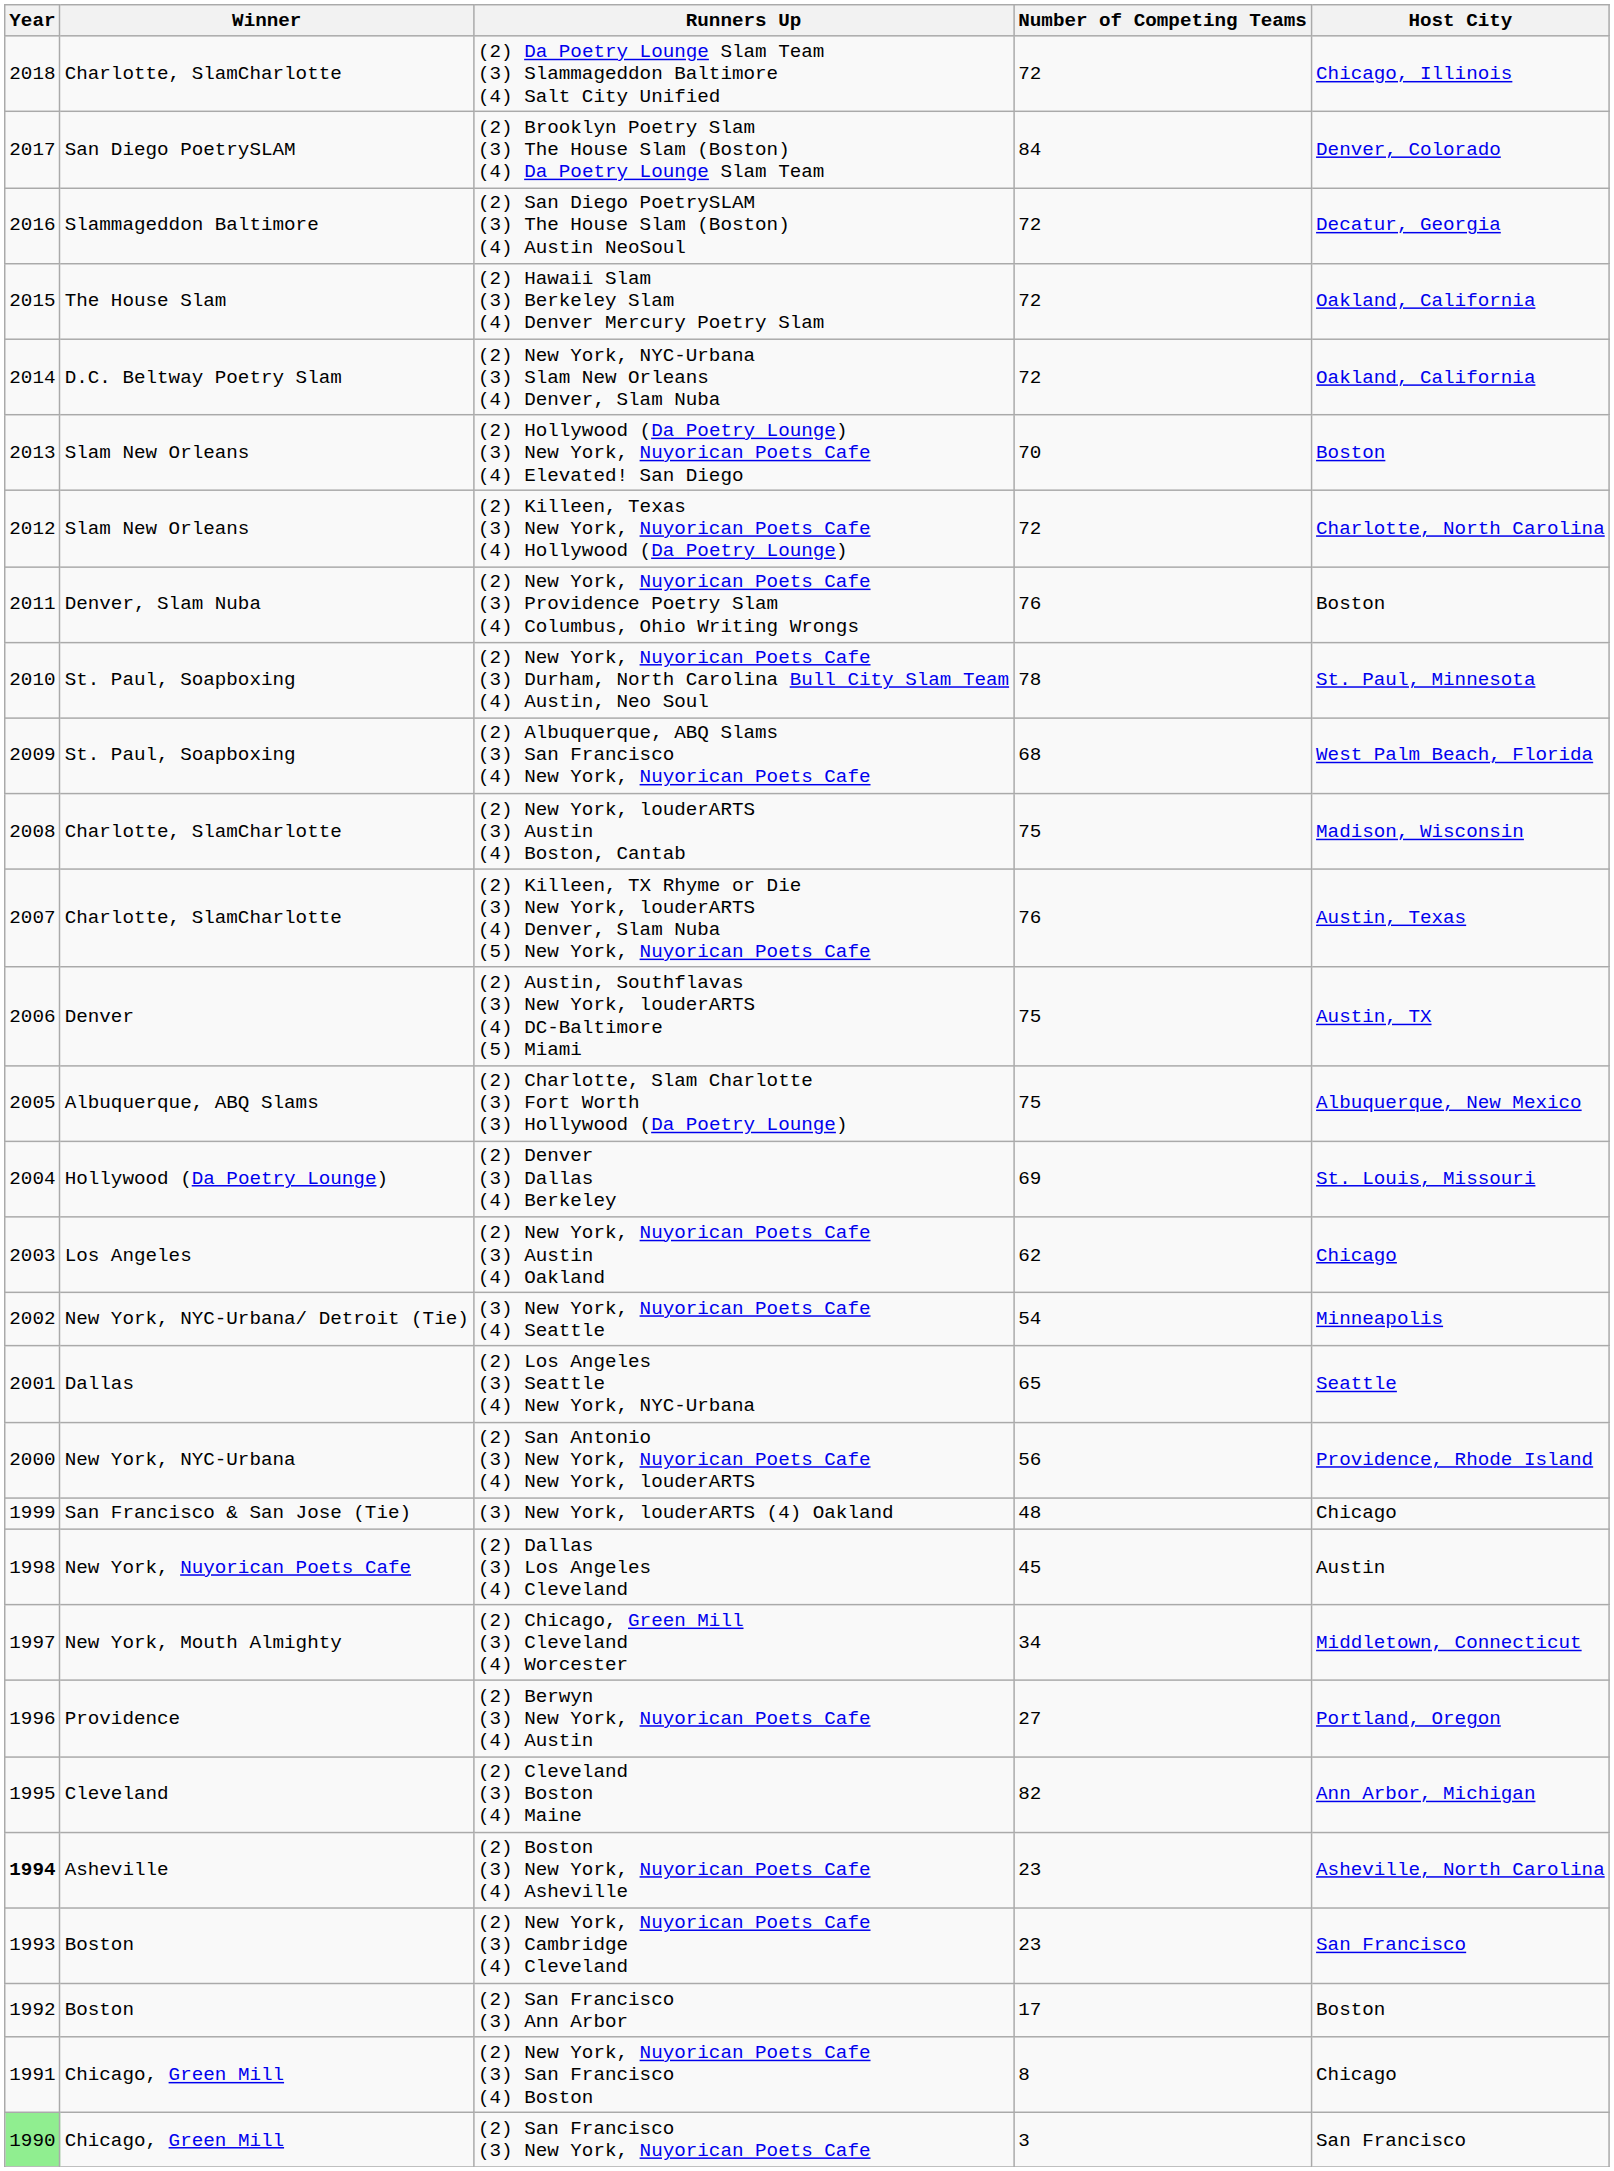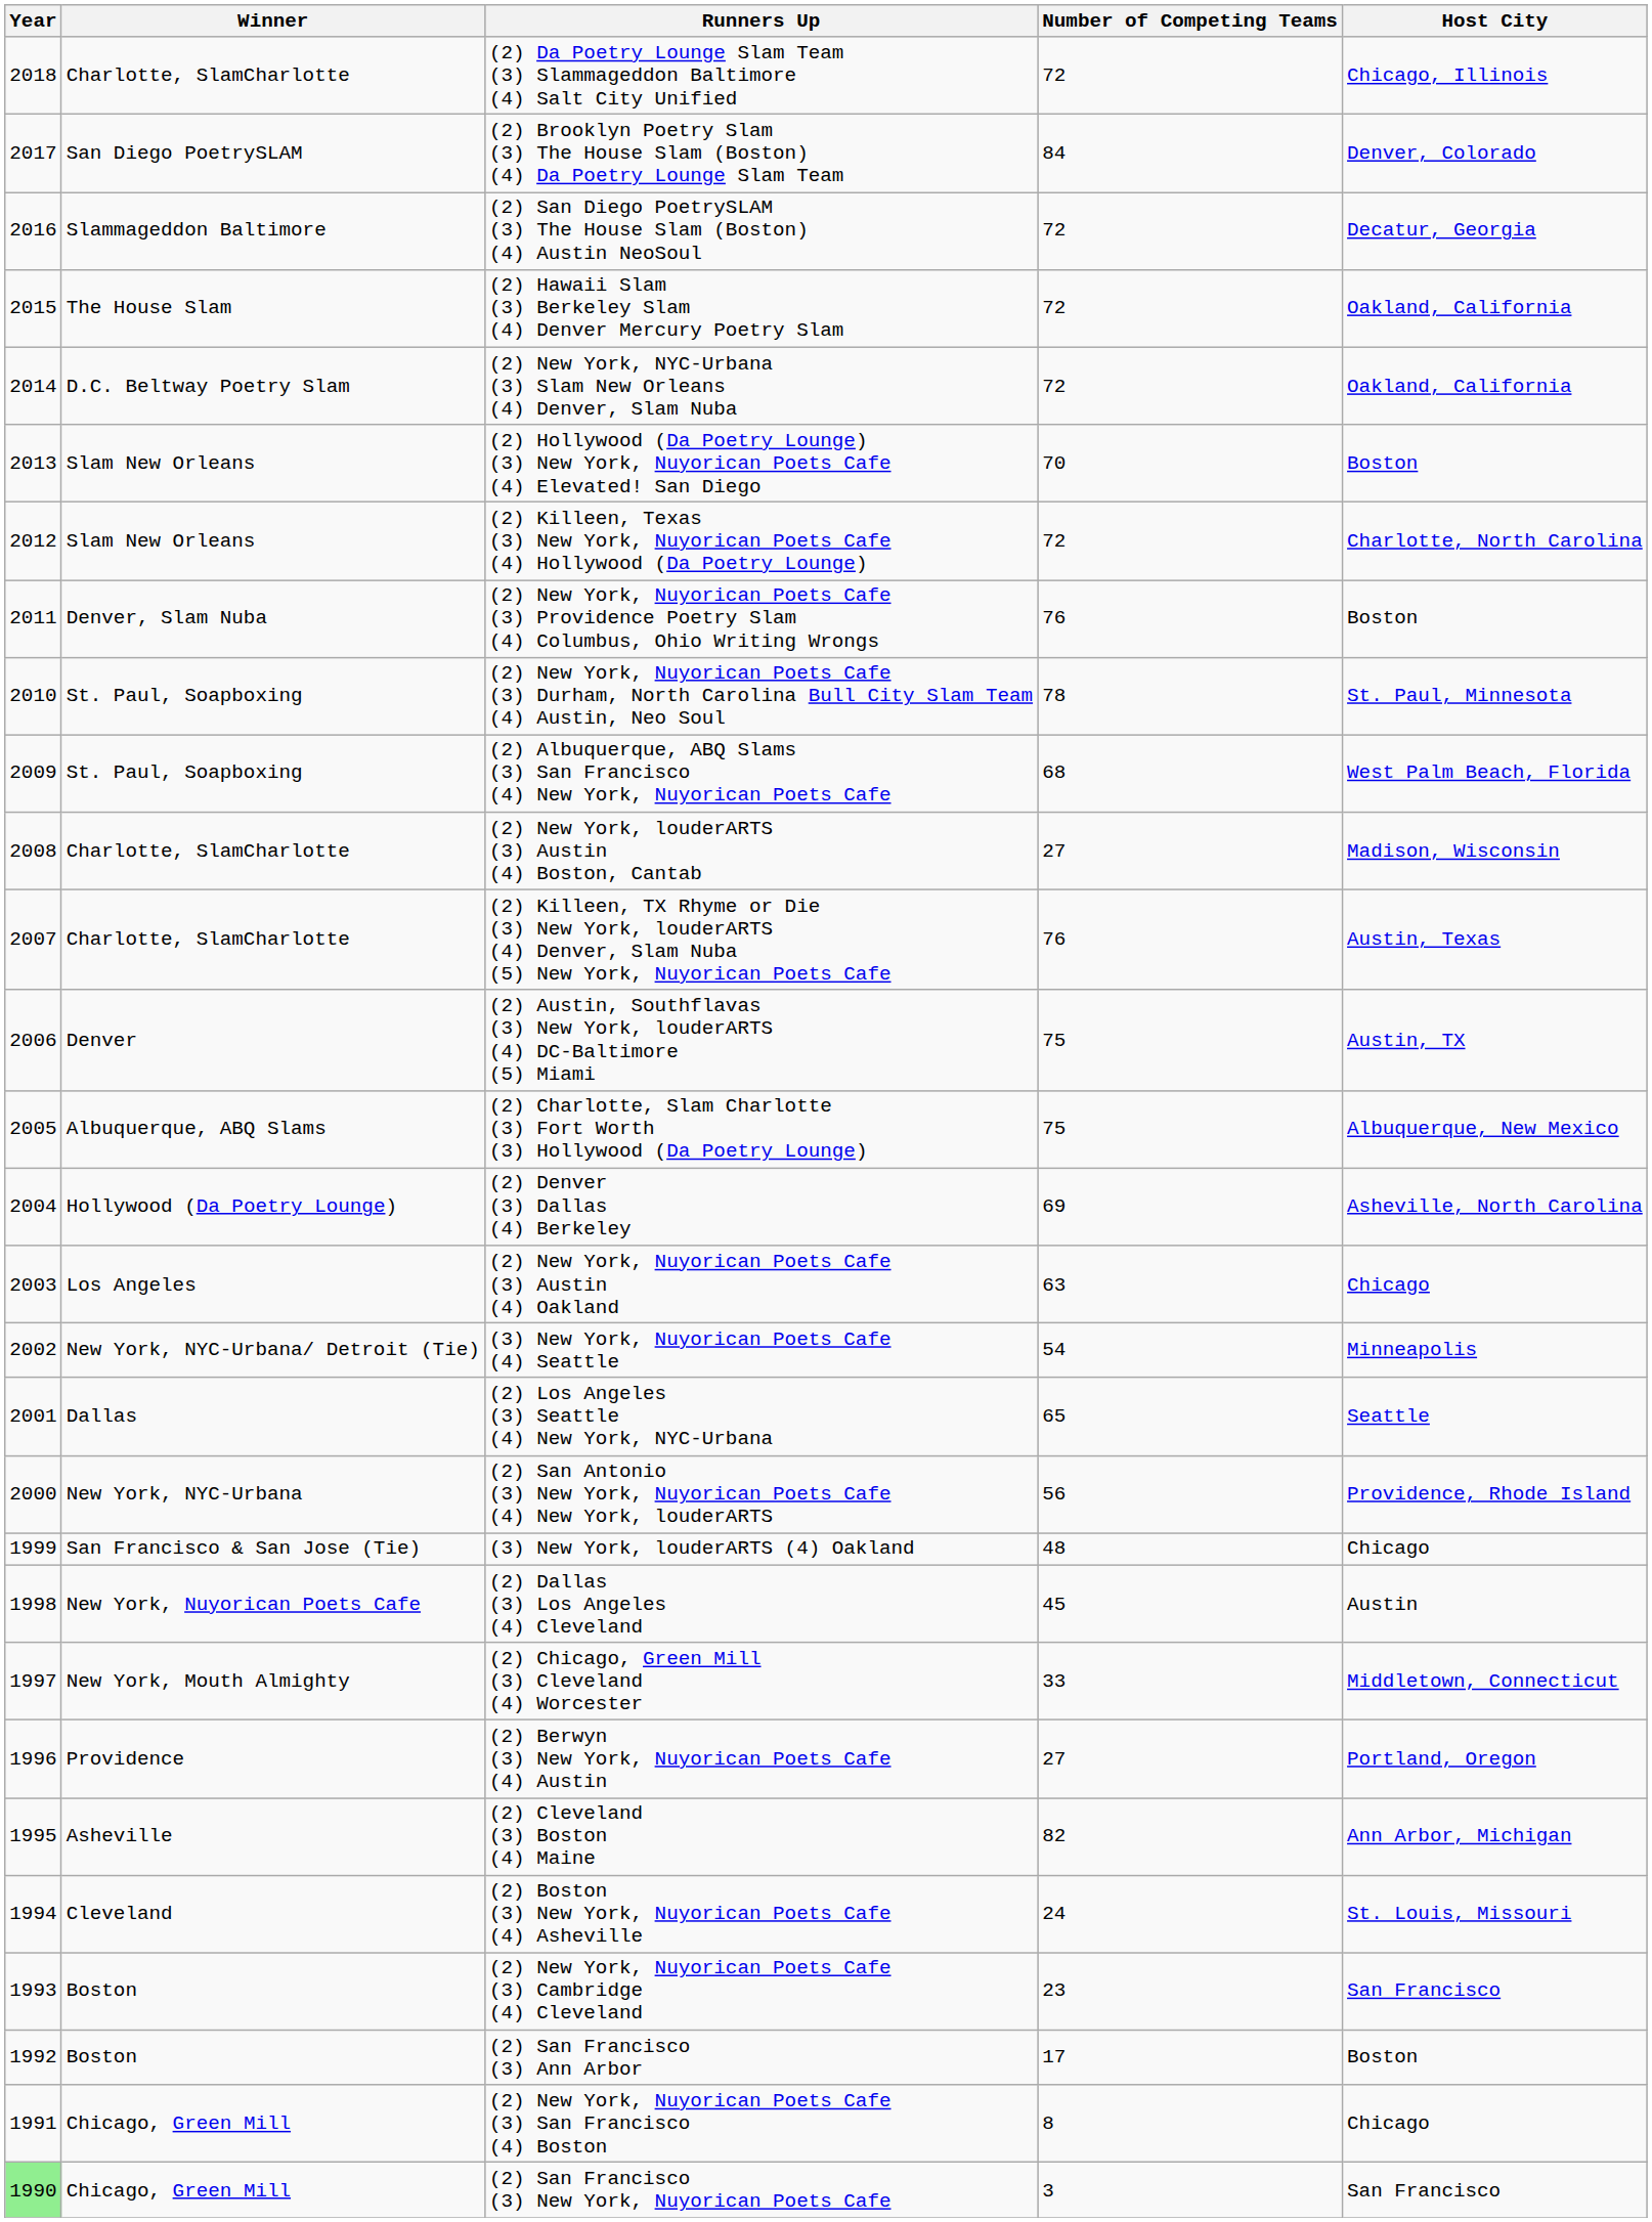 <table class="wikitable">
 <tr>
 <th>Year</th>
 <th>Winner</th>
 <th>Runners Up</th>
 <th>Number of Competing Teams</th>
 <th>Host City</th>
 </tr>
 <tr>
 <td>2018</td>
 <td>Charlotte, SlamCharlotte</td>
 <td>(2) <a href='#'>Da Poetry Lounge</a> Slam Team<br> (3) Slammageddon Baltimore<br> (4) Salt City Unified</td>
 <td>72</td>
 <td><a href='#'>Chicago, Illinois</a></td>
 </tr>
 <tr>
 <td>2017</td>
 <td>San Diego PoetrySLAM</td>
 <td>(2) Brooklyn Poetry Slam<br> (3) The House Slam (Boston)<br> (4) <a href='#'>Da Poetry Lounge</a> Slam Team</td>
 <td>84</td>
 <td><a href='#'>Denver, Colorado</a></td>
 </tr>
 <tr>
 <td>2016</td>
 <td>Slammageddon Baltimore</td>
 <td>(2) San Diego PoetrySLAM<br> (3) The House Slam (Boston)<br> (4) Austin NeoSoul</td>
 <td>72</td>
 <td><a href='#'>Decatur, Georgia</a></td>
 </tr>
 <tr>
 <td>2015</td>
 <td>The House Slam</td>
 <td>(2) Hawaii Slam<br> (3) Berkeley Slam<br> (4) Denver Mercury Poetry Slam</td>
 <td>72</td>
 <td><a href='#'>Oakland, California</a></td>
 </tr>
 <tr>
 <td>2014</td>
 <td>D.C. Beltway Poetry Slam</td>
 <td>(2) New York, NYC-Urbana<br> (3) Slam New Orleans<br> (4) Denver, Slam Nuba</td>
 <td>72</td>
 <td><a href='#'>Oakland, California</a></td>
 </tr>
 <tr>
 <td>2013</td>
 <td>Slam New Orleans</td>
 <td>(2) Hollywood (<a href='#'>Da Poetry Lounge</a>)<br> (3) New York, <a href='#'>Nuyorican Poets Cafe</a><br> (4) Elevated! San Diego</td>
 <td>70</td>
 <td><a href='#'>Boston</a></td>
 </tr>
 <tr>
 <td>2012</td>
 <td>Slam New Orleans</td>
 <td>(2) Killeen, Texas<br> (3) New York, <a href='#'>Nuyorican Poets Cafe</a><br> (4) Hollywood (<a href='#'>Da Poetry Lounge</a>)</td>
 <td>72</td>
 <td><a href='#'>Charlotte, North Carolina</a></td>
 </tr>
 <tr>
 <td>2011</td>
 <td>Denver, Slam Nuba</td>
 <td>(2) New York, <a href='#'>Nuyorican Poets Cafe</a><br> (3) Providence Poetry Slam <br>(4) Columbus, Ohio Writing Wrongs</td>
 <td>76</td>
 <td>Boston</td>
 </tr>
 <tr>
 <td>2010</td>
 <td>St. Paul, Soapboxing</td>
 <td>(2) New York, <a href='#'>Nuyorican Poets Cafe</a><br> (3) Durham, North Carolina <a href='#'>Bull City Slam Team</a><br>(4) Austin, Neo Soul</td>
 <td>78</td>
 <td><a href='#'>St. Paul, Minnesota</a></td>
 </tr>
 <tr>
 <td>2009</td>
 <td>St. Paul, Soapboxing</td>
 <td>(2) Albuquerque, ABQ Slams<br>(3) San Francisco<br>(4) New York, <a href='#'>Nuyorican Poets Cafe</a></td>
 <td>68</td>
 <td><a href='#'>West Palm Beach, Florida</a></td>
 </tr>
 <tr>
 <td>2008</td>
 <td>Charlotte, SlamCharlotte</td>
 <td>(2) New York, louderARTS<br>(3) Austin<br>(4) Boston, Cantab</td>
-<td>75</td>
+<td>27</td>
 <td><a href='#'>Madison, Wisconsin</a></td>
 </tr>
 <tr>
 <td>2007</td>
 <td>Charlotte, SlamCharlotte</td>
 <td>(2) Killeen, TX Rhyme or Die<br>(3) New York, louderARTS<br>(4) Denver, Slam Nuba<br>(5) New York, <a href='#'>Nuyorican Poets Cafe</a></td>
 <td>76</td>
 <td><a href='#'>Austin, Texas</a></td>
 </tr>
 <tr>
 <td>2006</td>
 <td>Denver</td>
 <td>(2) Austin, Southflavas<br>(3) New York, louderARTS<br>(4) DC-Baltimore<br>(5) Miami</td>
 <td>75</td>
 <td><a href='#'>Austin, TX</a></td>
 </tr>
 <tr>
 <td>2005</td>
 <td>Albuquerque, ABQ Slams</td>
 <td>(2) Charlotte, Slam Charlotte<br>(3) Fort Worth<br>(3) Hollywood (<a href='#'>Da Poetry Lounge</a>)</td>
 <td>75</td>
 <td><a href='#'>Albuquerque, New Mexico</a></td>
 </tr>
 <tr>
 <td>2004</td>
 <td>Hollywood (<a href='#'>Da Poetry Lounge</a>)</td>
 <td>(2) Denver<br>(3) Dallas<br>(4) Berkeley</td>
 <td>69</td>
-<td><a href='#'>St. Louis, Missouri</a></td>
+<td><a href='#'>Asheville, North Carolina</a></td>
 </tr>
 <tr>
 <td>2003</td>
 <td>Los Angeles</td>
 <td>(2) New York, <a href='#'>Nuyorican Poets Cafe</a><br>(3) Austin<br>(4) Oakland</td>
-<td>62</td>
+<td>63</td>
 <td><a href='#'>Chicago</a></td>
 </tr>
 <tr>
 <td>2002</td>
 <td>New York, NYC-Urbana/ Detroit (Tie)</td>
 <td>(3) New York, <a href='#'>Nuyorican Poets Cafe</a><br>(4) Seattle</td>
 <td>54</td>
 <td><a href='#'>Minneapolis</a></td>
 </tr>
 <tr>
 <td>2001</td>
 <td>Dallas</td>
 <td>(2) Los Angeles<br>(3) Seattle<br>(4) New York, NYC-Urbana</td>
 <td>65</td>
 <td><a href='#'>Seattle</a></td>
 </tr>
 <tr>
 <td>2000</td>
 <td>New York, NYC-Urbana</td>
 <td>(2) San Antonio<br>(3) New York, <a href='#'>Nuyorican Poets Cafe</a><br>(4) New York, louderARTS</td>
 <td>56</td>
 <td><a href='#'>Providence, Rhode Island</a></td>
 </tr>
 <tr>
 <td>1999</td>
 <td>San Francisco & San Jose (Tie)</td>
 <td>(3) New York, louderARTS (4) Oakland</td>
 <td>48</td>
 <td>Chicago</td>
 </tr>
 <tr>
 <td>1998</td>
 <td>New York, <a href='#'>Nuyorican Poets Cafe</a></td>
 <td>(2) Dallas<br>(3) Los Angeles<br>(4) Cleveland</td>
 <td>45</td>
 <td>Austin</td>
 </tr>
 <tr>
 <td>1997</td>
 <td>New York, Mouth Almighty</td>
 <td>(2) Chicago, <a href='#'>Green Mill</a><br>(3) Cleveland<br>(4) Worcester</td>
-<td>34</td>
+<td>33</td>
 <td><a href='#'>Middletown, Connecticut</a></td>
 </tr>
 <tr>
 <td>1996</td>
 <td>Providence</td>
 <td>(2) Berwyn<br>(3) New York, <a href='#'>Nuyorican Poets Cafe</a><br>(4) Austin</td>
 <td>27</td>
 <td><a href='#'>Portland, Oregon</a></td>
 </tr>
 <tr>
 <td>1995</td>
-<td>Cleveland</td>
+<td>Asheville</td>
 <td>(2) Cleveland<br>(3) Boston<br>(4) Maine</td>
 <td>82</td>
 <td><a href='#'>Ann Arbor, Michigan</a></td>
 </tr>
 <tr>
-<td><strong>1994</strong></td>
-<td>Asheville</td>
+<td>1994</td>
+<td>Cleveland</td>
 <td>(2) Boston<br>(3) New York, <a href='#'>Nuyorican Poets Cafe</a><br>(4) Asheville</td>
-<td>23</td>
-<td><a href='#'>Asheville, North Carolina</a></td>
+<td>24</td>
+<td><a href='#'>St. Louis, Missouri</a></td>
 </tr>
 <tr>
 <td>1993</td>
 <td>Boston</td>
 <td>(2) New York, <a href='#'>Nuyorican Poets Cafe</a><br>(3) Cambridge<br>(4) Cleveland</td>
 <td>23</td>
 <td><a href='#'>San Francisco</a></td>
 </tr>
 <tr>
 <td>1992</td>
 <td>Boston</td>
 <td>(2) San Francisco<br>(3) Ann Arbor</td>
 <td>17</td>
 <td>Boston</td>
 </tr>
 <tr>
 <td>1991</td>
 <td>Chicago, <a href='#'>Green Mill</a></td>
 <td>(2) New York, <a href='#'>Nuyorican Poets Cafe</a><br>(3) San Francisco<br>(4) Boston</td>
 <td>8</td>
 <td>Chicago</td>
 </tr>
 <tr>
 <td style="background: lightgreen;">1990</td>
 <td>Chicago, <a href='#'>Green Mill</a></td>
 <td>(2) San Francisco<br>(3) New York, <a href='#'>Nuyorican Poets Cafe</a></td>
 <td>3</td>
 <td>San Francisco</td>
 </tr>
 </table>
